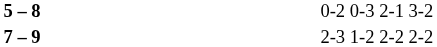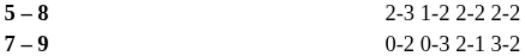 <table width=100% cellspacing=1>
 <tr>
 <th width=20%></th>
 <th width=12%></th>
 <th width=20%></th>
 <th width=33%></th>
 <td></td>
 </tr>
 <tr style=font-size:90%>
 <td align=right></td>
 <td align=center><strong>5 – 8</strong></td>
 <td><strong></strong></td>
-<td>0-2 0-3 2-1 3-2</td>
+<td>2-3 1-2 2-2 2-2</td>
 <td></td>
 </tr>
 <tr style=font-size:90%>
 <td align=right></td>
 <td align=center><strong>7 – 9</strong></td>
 <td><strong></strong></td>
-<td>2-3 1-2 2-2 2-2</td>
+<td>0-2 0-3 2-1 3-2</td>
 </tr>
 </table>
